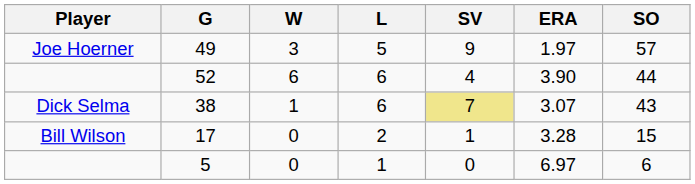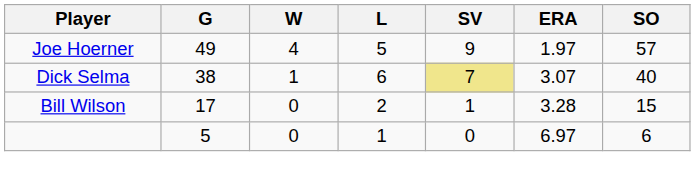 <table class="wikitable sortable">
 <tr>
 <th bgcolor="#DDDDFF" width="16%">Player</th>
 <th bgcolor="#DDDDFF" width="9%">G</th>
 <th bgcolor="#DDDDFF" width="9%">W</th>
 <th bgcolor="#DDDDFF" width="9%">L</th>
 <th bgcolor="#DDDDFF" width="9%">SV</th>
 <th bgcolor="#DDDDFF" width="9%">ERA</th>
 <th bgcolor="#DDDDFF" width="9%">SO</th>
 </tr>
 <tr align="center">
 <td><a href='#'>Joe Hoerner</a></td>
 <td>49</td>
-<td>3</td>
+<td>4</td>
 <td>5</td>
 <td>9</td>
 <td>1.97</td>
 <td>57</td>
-</tr>
-<tr align=center>
-<td></td>
-<td>52</td>
-<td>6</td>
-<td>6</td>
-<td>4</td>
-<td>3.90</td>
-<td>44</td>
 </tr>
 <tr align="center">
 <td><a href='#'>Dick Selma</a></td>
 <td>38</td>
 <td>1</td>
 <td>6</td>
 <td style="background: khaki;">7</td>
 <td>3.07</td>
-<td>43</td>
+<td>40</td>
 </tr>
 <tr align=center>
 <td><a href='#'>Bill Wilson</a></td>
 <td>17</td>
 <td>0</td>
 <td>2</td>
 <td>1</td>
 <td>3.28</td>
 <td>15</td>
 </tr>
 <tr align=center>
 <td></td>
 <td>5</td>
 <td>0</td>
 <td>1</td>
 <td>0</td>
 <td>6.97</td>
 <td>6</td>
 </tr>
 </table>
